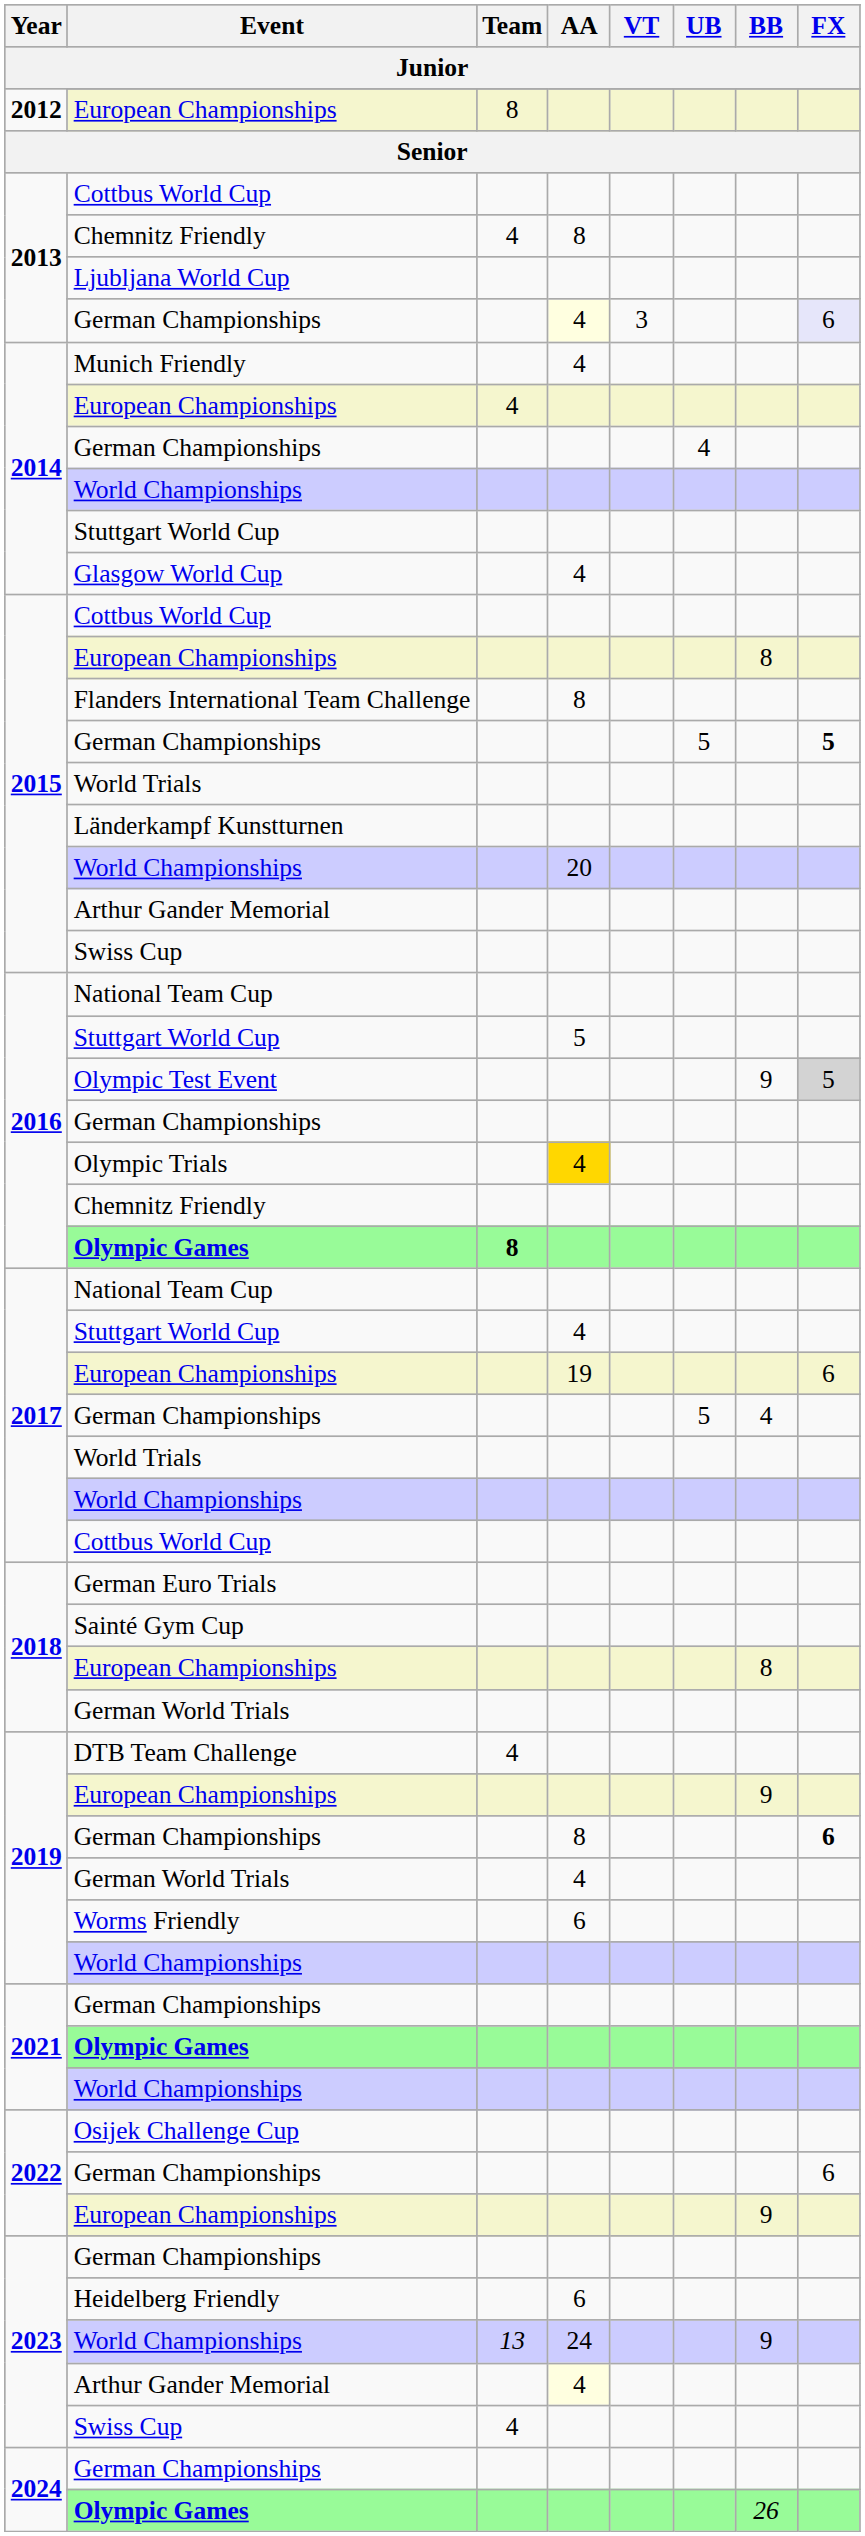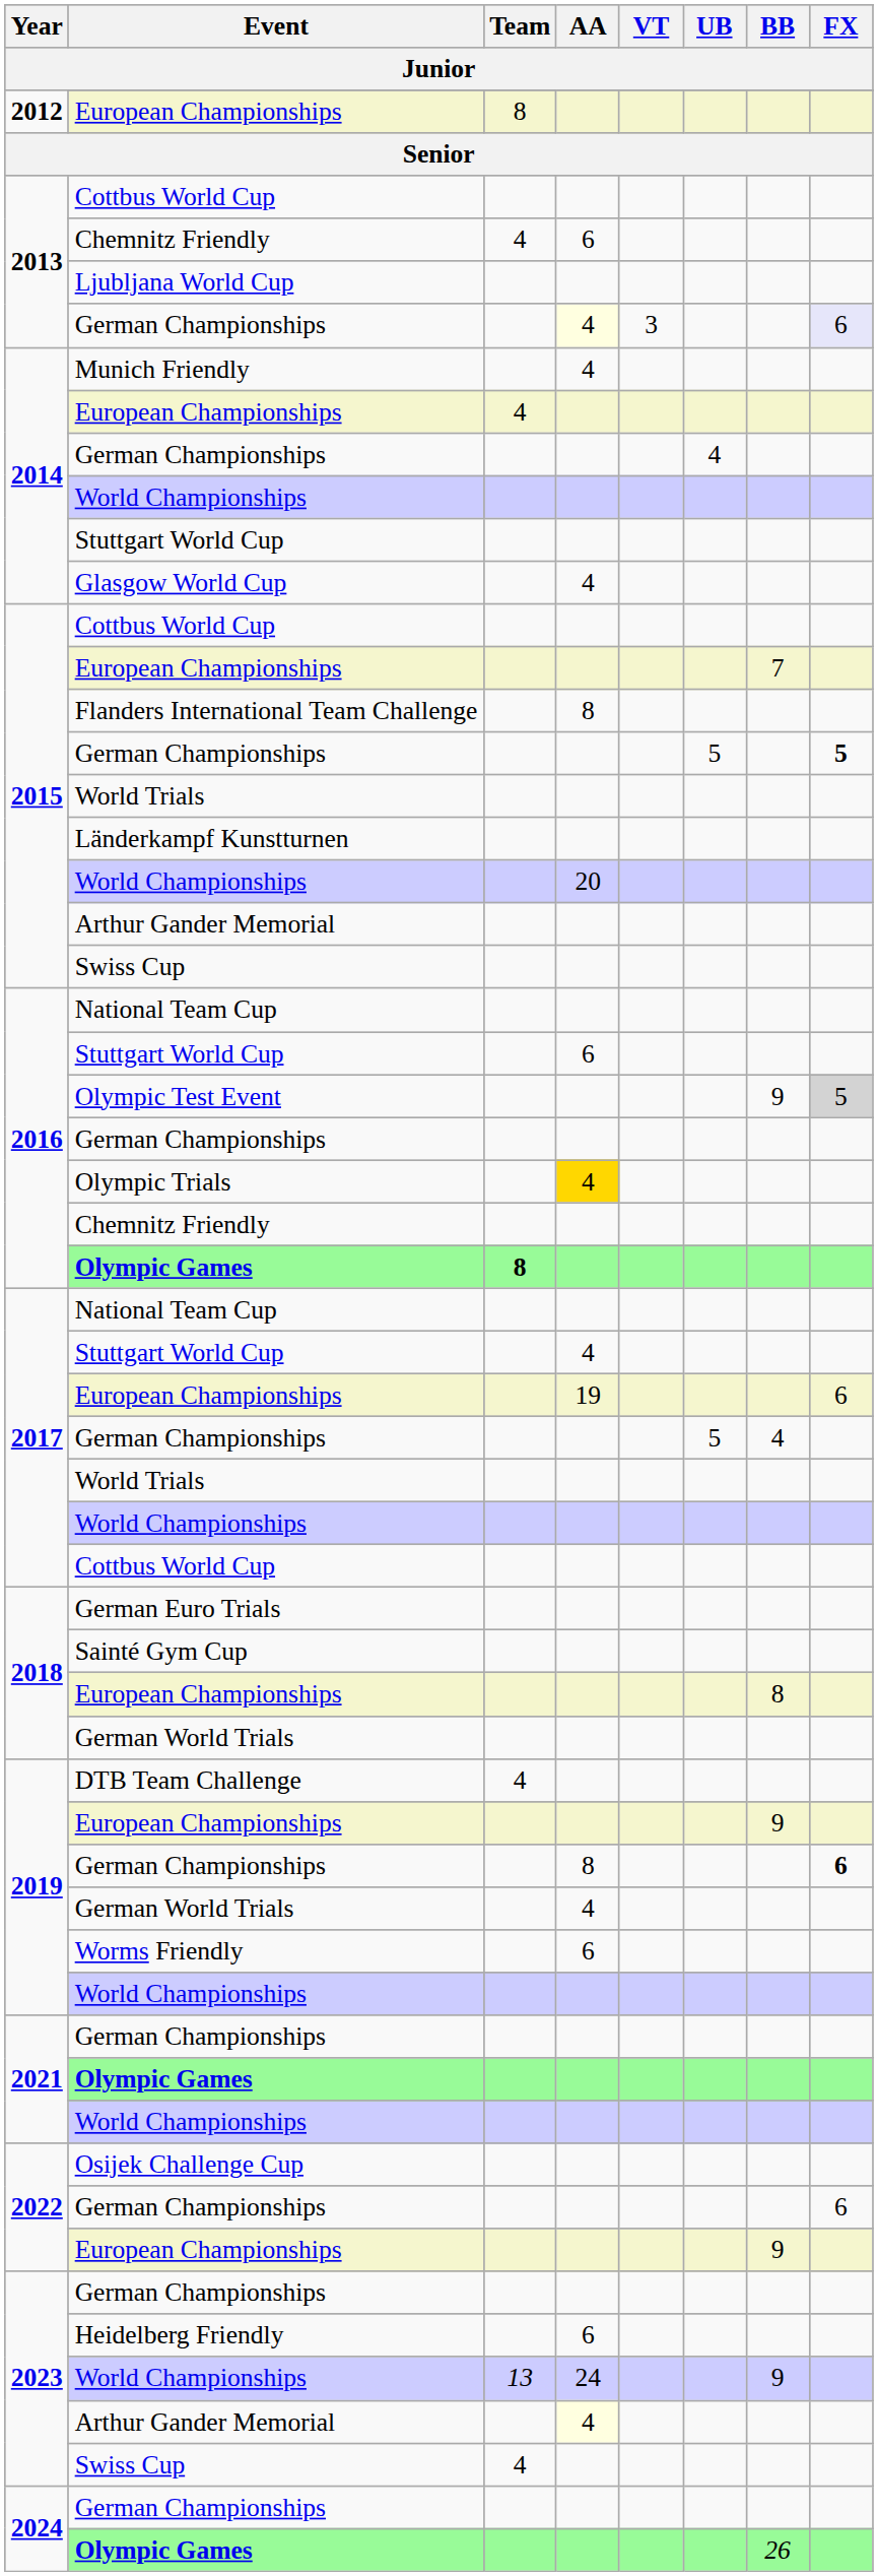 <table class="wikitable" style="text-align:center; font-size:95%;">
 <tr>
 <th align=center>Year</th>
 <th align=center>Event</th>
 <th style="width:30px;">Team</th>
 <th style="width:30px;">AA</th>
 <th style="width:30px;"><a href='#'>VT</a></th>
 <th style="width:30px;"><a href='#'>UB</a></th>
 <th style="width:30px;"><a href='#'>BB</a></th>
 <th style="width:30px;"><a href='#'>FX</a></th>
 </tr>
 <tr>
 <th colspan="8"><strong>Junior</strong></th>
 </tr>
 <tr>
 <td rowspan="2"><strong>2012</strong></td>
 </tr>
 <tr bgcolor=#F5F6CE>
 <td align=left><a href='#'>European Championships</a></td>
 <td>8</td>
 <td></td>
 <td></td>
 <td></td>
 <td></td>
 <td></td>
 </tr>
 <tr>
 <th colspan="8"><strong>Senior</strong></th>
 </tr>
 <tr>
 <td rowspan="4"><strong>2013</strong></td>
 <td align=left><a href='#'>Cottbus World Cup</a></td>
 <td></td>
 <td></td>
 <td></td>
 <td></td>
 <td></td>
 <td></td>
 </tr>
 <tr>
 <td align=left>Chemnitz Friendly</td>
 <td>4</td>
-<td>8</td>
+<td>6</td>
 <td></td>
 <td></td>
 <td></td>
 <td></td>
 </tr>
 <tr>
 <td align=left><a href='#'>Ljubljana World Cup</a></td>
 <td></td>
 <td></td>
 <td></td>
 <td></td>
 <td></td>
 <td></td>
 </tr>
 <tr>
 <td align=left>German Championships</td>
 <td></td>
 <td style="background: lightyellow;">4</td>
 <td>3</td>
 <td></td>
 <td></td>
 <td style="background: lavender;">6</td>
 </tr>
 <tr>
 <td rowspan="6"><strong><a href='#'>2014</a></strong></td>
 <td align=left>Munich Friendly</td>
 <td></td>
 <td>4</td>
 <td></td>
 <td></td>
 <td></td>
 <td></td>
 </tr>
 <tr bgcolor=#F5F6CE>
 <td align=left><a href='#'>European Championships</a></td>
 <td>4</td>
 <td></td>
 <td></td>
 <td></td>
 <td></td>
 <td></td>
 </tr>
 <tr>
 <td align=left>German Championships</td>
 <td></td>
 <td></td>
 <td></td>
 <td>4</td>
 <td></td>
 <td></td>
 </tr>
 <tr bgcolor=#CCCCFF>
 <td align=left><a href='#'>World Championships</a></td>
 <td></td>
 <td></td>
 <td></td>
 <td></td>
 <td></td>
 <td></td>
 </tr>
 <tr>
 <td align=left>Stuttgart World Cup</td>
 <td></td>
 <td></td>
 <td></td>
 <td></td>
 <td></td>
 <td></td>
 </tr>
 <tr>
 <td align=left><a href='#'>Glasgow World Cup</a></td>
 <td></td>
 <td>4</td>
 <td></td>
 <td></td>
 <td></td>
 <td></td>
 </tr>
 <tr>
 <td rowspan="9"><strong><a href='#'>2015</a></strong></td>
 <td align=left><a href='#'>Cottbus World Cup</a></td>
 <td></td>
 <td></td>
 <td></td>
 <td></td>
 <td></td>
 <td></td>
 </tr>
 <tr bgcolor=#F5F6CE>
 <td align=left><a href='#'>European Championships</a></td>
 <td></td>
 <td></td>
 <td></td>
 <td></td>
-<td>8</td>
+<td>7</td>
 <td></td>
 </tr>
 <tr>
 <td align=left>Flanders International Team Challenge</td>
 <td></td>
 <td>8</td>
 <td></td>
 <td></td>
 <td></td>
 <td></td>
 </tr>
 <tr>
 <td align=left>German Championships</td>
 <td></td>
 <td></td>
 <td></td>
 <td>5</td>
 <td></td>
 <td><strong>5</strong></td>
 </tr>
 <tr>
 <td align=left>World Trials</td>
 <td></td>
 <td></td>
 <td></td>
 <td></td>
 <td></td>
 <td></td>
 </tr>
 <tr>
 <td align=left>Länderkampf Kunstturnen</td>
 <td></td>
 <td></td>
 <td></td>
 <td></td>
 <td></td>
 <td></td>
 </tr>
 <tr bgcolor=#CCCCFF>
 <td align=left><a href='#'>World Championships</a></td>
 <td></td>
 <td>20</td>
 <td></td>
 <td></td>
 <td></td>
 <td></td>
 </tr>
 <tr>
 <td align=left>Arthur Gander Memorial</td>
 <td></td>
 <td></td>
 <td></td>
 <td></td>
 <td></td>
 <td></td>
 </tr>
 <tr>
 <td align=left>Swiss Cup</td>
 <td></td>
 <td></td>
 <td></td>
 <td></td>
 <td></td>
 <td></td>
 </tr>
 <tr>
 <td rowspan="7"><strong><a href='#'>2016</a></strong></td>
 <td align=left>National Team Cup</td>
 <td></td>
 <td></td>
 <td></td>
 <td></td>
 <td></td>
 <td></td>
 </tr>
 <tr>
 <td align=left><a href='#'>Stuttgart World Cup</a></td>
 <td></td>
-<td>5</td>
+<td>6</td>
 <td></td>
 <td></td>
 <td></td>
 <td></td>
 </tr>
 <tr>
 <td align=left><a href='#'>Olympic Test Event</a></td>
 <td></td>
 <td></td>
 <td></td>
 <td></td>
 <td>9</td>
 <td style="background: lightgrey;">5</td>
 </tr>
 <tr>
 <td align=left>German Championships</td>
 <td></td>
 <td></td>
 <td></td>
 <td></td>
 <td></td>
 <td></td>
 </tr>
 <tr>
 <td align=left>Olympic Trials</td>
 <td></td>
 <td style="background: gold;">4</td>
 <td></td>
 <td></td>
 <td></td>
 <td></td>
 </tr>
 <tr>
 <td align=left>Chemnitz Friendly</td>
 <td></td>
 <td></td>
 <td></td>
 <td></td>
 <td></td>
 <td></td>
 </tr>
 <tr bgcolor=98FB98>
 <td align=left><strong><a href='#'>Olympic Games</a></strong></td>
 <td><strong>8</strong></td>
 <td></td>
 <td></td>
 <td></td>
 <td></td>
 <td><strong></strong></td>
 </tr>
 <tr>
 <td rowspan="7"><strong><a href='#'>2017</a></strong></td>
 <td align=left>National Team Cup</td>
 <td></td>
 <td></td>
 <td></td>
 <td></td>
 <td></td>
 <td></td>
 </tr>
 <tr>
 <td align=left><a href='#'>Stuttgart World Cup</a></td>
 <td></td>
 <td>4</td>
 <td></td>
 <td></td>
 <td></td>
 <td></td>
 </tr>
 <tr bgcolor=#F5F6CE>
 <td align=left><a href='#'>European Championships</a></td>
 <td></td>
 <td>19</td>
 <td></td>
 <td></td>
 <td></td>
 <td>6</td>
 </tr>
 <tr>
 <td align=left>German Championships</td>
 <td></td>
 <td></td>
 <td></td>
 <td>5</td>
 <td>4</td>
 <td></td>
 </tr>
 <tr>
 <td align=left>World Trials</td>
 <td></td>
 <td></td>
 <td></td>
 <td></td>
 <td></td>
 <td></td>
 </tr>
 <tr bgcolor=#CCCCFF>
 <td align=left><a href='#'>World Championships</a></td>
 <td></td>
 <td></td>
 <td></td>
 <td></td>
 <td></td>
 <td></td>
 </tr>
 <tr>
 <td align=left><a href='#'>Cottbus World Cup</a></td>
 <td></td>
 <td></td>
 <td></td>
 <td></td>
 <td></td>
 <td></td>
 </tr>
 <tr>
 <td rowspan="4"><strong><a href='#'>2018</a></strong></td>
 <td align=left>German Euro Trials</td>
 <td></td>
 <td></td>
 <td></td>
 <td></td>
 <td></td>
 <td></td>
 </tr>
 <tr>
 <td align=left>Sainté Gym Cup</td>
 <td></td>
 <td></td>
 <td></td>
 <td></td>
 <td></td>
 <td></td>
 </tr>
 <tr bgcolor=#F5F6CE>
 <td align=left><a href='#'>European Championships</a></td>
 <td></td>
 <td></td>
 <td></td>
 <td></td>
 <td>8</td>
 <td></td>
 </tr>
 <tr>
 <td align=left>German World Trials</td>
 <td></td>
 <td></td>
 <td></td>
 <td></td>
 <td></td>
 <td></td>
 </tr>
 <tr>
 <td rowspan="6"><strong><a href='#'>2019</a></strong></td>
 <td align=left>DTB Team Challenge</td>
 <td>4</td>
 <td></td>
 <td></td>
 <td></td>
 <td></td>
 <td></td>
 </tr>
 <tr bgcolor=#F5F6CE>
 <td align=left><a href='#'>European Championships</a></td>
 <td></td>
 <td></td>
 <td></td>
 <td></td>
 <td>9</td>
 <td></td>
 </tr>
 <tr>
 <td align=left>German Championships</td>
 <td></td>
 <td>8</td>
 <td></td>
 <td></td>
 <td></td>
 <td><strong>6</strong></td>
 </tr>
 <tr>
 <td align=left>German World Trials</td>
 <td></td>
 <td>4</td>
 <td></td>
 <td></td>
 <td></td>
 <td></td>
 </tr>
 <tr>
 <td align=left><a href='#'>Worms</a> Friendly</td>
 <td></td>
 <td>6</td>
 <td></td>
 <td></td>
 <td></td>
 <td></td>
 </tr>
 <tr bgcolor=#CCCCFF>
 <td align=left><a href='#'>World Championships</a></td>
 <td></td>
 <td></td>
 <td></td>
 <td></td>
 <td></td>
 <td></td>
 </tr>
 <tr>
 <td rowspan="3"><strong><a href='#'>2021</a></strong></td>
 <td align=left>German Championships</td>
 <td></td>
 <td></td>
 <td></td>
 <td></td>
 <td></td>
 <td></td>
 </tr>
 <tr bgcolor=98FB98>
 <td align=left><strong><a href='#'>Olympic Games</a></strong></td>
 <td><strong></strong></td>
 <td></td>
 <td></td>
 <td></td>
 <td></td>
 <td></td>
 </tr>
 <tr bgcolor=#CCCCFF>
 <td align=left><a href='#'>World Championships</a></td>
 <td></td>
 <td></td>
 <td></td>
 <td></td>
 <td></td>
 <td></td>
 </tr>
 <tr>
 <td rowspan="3"><strong><a href='#'>2022</a></strong></td>
 <td align=left><a href='#'>Osijek Challenge Cup</a></td>
 <td></td>
 <td></td>
 <td></td>
 <td></td>
 <td></td>
 <td></td>
 </tr>
 <tr>
 <td align=left>German Championships</td>
 <td></td>
 <td></td>
 <td></td>
 <td></td>
 <td></td>
 <td>6</td>
 </tr>
 <tr bgcolor=#F5F6CE>
 <td align=left><a href='#'>European Championships</a></td>
 <td></td>
 <td></td>
 <td></td>
 <td></td>
 <td>9</td>
 <td></td>
 </tr>
 <tr>
 <td rowspan="5"><strong><a href='#'>2023</a></strong></td>
 <td align=left>German Championships</td>
 <td></td>
 <td></td>
 <td></td>
 <td></td>
 <td></td>
 <td></td>
 </tr>
 <tr>
 <td align=left>Heidelberg Friendly</td>
 <td></td>
 <td>6</td>
 <td></td>
 <td></td>
 <td></td>
 <td></td>
 </tr>
 <tr bgcolor=#CCCCFF>
 <td align=left><a href='#'>World Championships</a></td>
 <td><em>13</em></td>
 <td>24</td>
 <td></td>
 <td></td>
 <td>9</td>
 <td></td>
 </tr>
 <tr>
 <td align=left>Arthur Gander Memorial</td>
 <td></td>
 <td style="background: lightyellow;">4</td>
 <td></td>
 <td></td>
 <td></td>
 <td></td>
 </tr>
 <tr>
 <td align=left><a href='#'>Swiss Cup</a></td>
 <td>4</td>
 <td></td>
 <td></td>
 <td></td>
 <td></td>
 <td></td>
 </tr>
 <tr>
 <td rowspan="2"><strong><a href='#'>2024</a></strong></td>
 <td align=left><a href='#'>German Championships</a></td>
 <td></td>
 <td></td>
 <td></td>
 <td></td>
 <td></td>
 <td></td>
 </tr>
 <tr bgcolor=98FB98>
 <td align=left><strong><a href='#'>Olympic Games</a></strong></td>
 <td></td>
 <td></td>
 <td></td>
 <td></td>
 <td><em>26</em></td>
 <td></td>
 </tr>
 </table>
